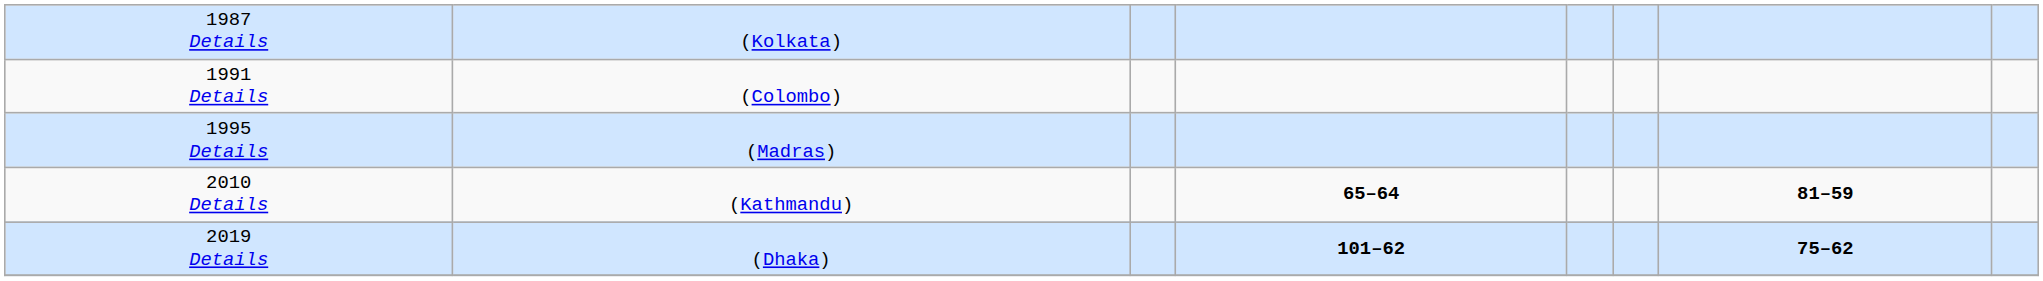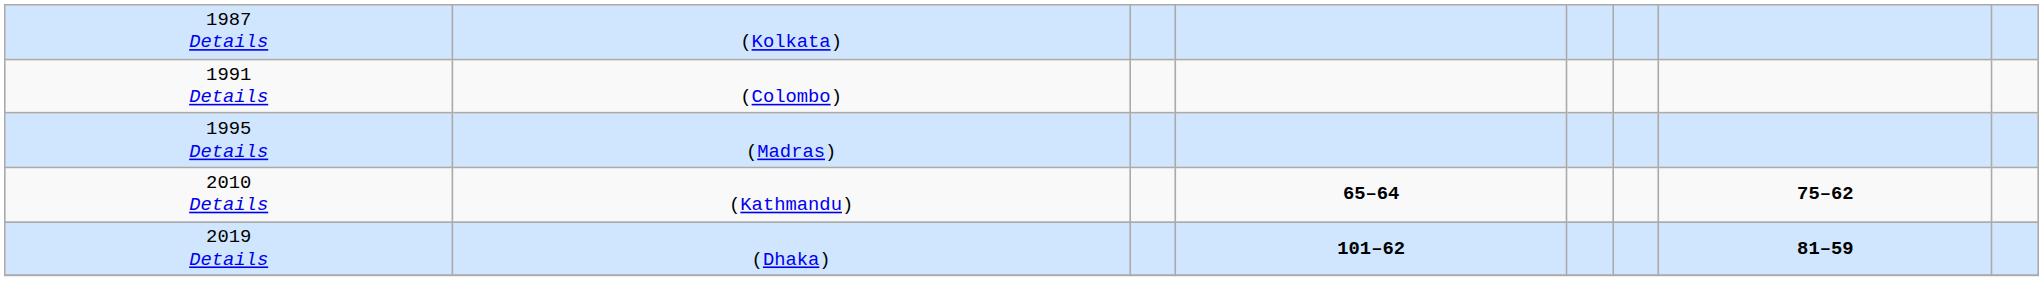 <table class=wikitable style="text-align:center; font-size:90%; width:100%">
 <tr style="background:#D0E6FF;">
 <td>1987 <br> <em><a href='#'>Details</a></em></td>
 <td><br> (<a href='#'>Kolkata</a>)</td>
 <td><strong></strong></td>
 <td></td>
 <td></td>
 <td></td>
 <td></td>
 <td></td>
 </tr>
 <tr>
 <td>1991 <br> <em><a href='#'>Details</a></em></td>
 <td><br> (<a href='#'>Colombo</a>)</td>
 <td><strong></strong></td>
 <td></td>
 <td></td>
 <td></td>
 <td></td>
 <td></td>
 </tr>
 <tr style="background:#D0E6FF;">
 <td>1995 <br> <em><a href='#'>Details</a></em></td>
 <td><br> (<a href='#'>Madras</a>)</td>
 <td><strong></strong></td>
 <td></td>
 <td></td>
 <td></td>
 <td></td>
 <td></td>
 </tr>
 <tr>
 <td>2010 <br> <em><a href='#'>Details</a></em></td>
 <td><br> (<a href='#'>Kathmandu</a>)</td>
 <td><strong></strong></td>
 <td><strong>65–64</strong></td>
 <td></td>
 <td></td>
-<td><strong>81–59</strong></td>
+<td><strong>75–62</strong></td>
 <td></td>
 </tr>
 <tr style="background:#D0E6FF;">
 <td>2019 <br> <em><a href='#'>Details</a></em></td>
 <td><br> (<a href='#'>Dhaka</a>)</td>
 <td></td>
 <td><strong>101–62</strong></td>
 <td></td>
 <td></td>
-<td><strong>75–62</strong></td>
+<td><strong>81–59</strong></td>
 <td></td>
 </tr>
 <tr>
 </tr>
 </table>
